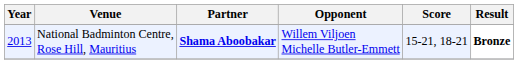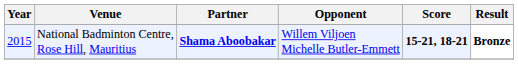 <table class="sortable wikitable" style="font-size: 90%;">
 <tr>
 <th>Year</th>
 <th>Venue</th>
 <th>Partner</th>
 <th>Opponent</th>
 <th>Score</th>
 <th>Result</th>
 </tr>
 <tr>
 </tr>
 <tr style="background:#ECF2FF">
-<td style="text-align:center;"><a href='#'>2013</a></td>
+<td style="text-align:center;"><a href='#'>2015</a></td>
 <td style="text-align:left;">National Badminton Centre,<br> <a href='#'>Rose Hill</a>, <a href='#'>Mauritius</a></td>
 <td align="left"><strong> <a href='#'>Shama Aboobakar</a></strong></td>
 <td align="left"> <a href='#'>Willem Viljoen</a> <br>  <a href='#'>Michelle Butler-Emmett</a></td>
-<td align="left">15-21, 18-21</td>
+<td align="left"><strong>15-21, 18-21</strong></td>
 <td style="text-align:left; background:white"> <strong>Bronze</strong></td>
 </tr>
 <tr>
 </tr>
 </table>
